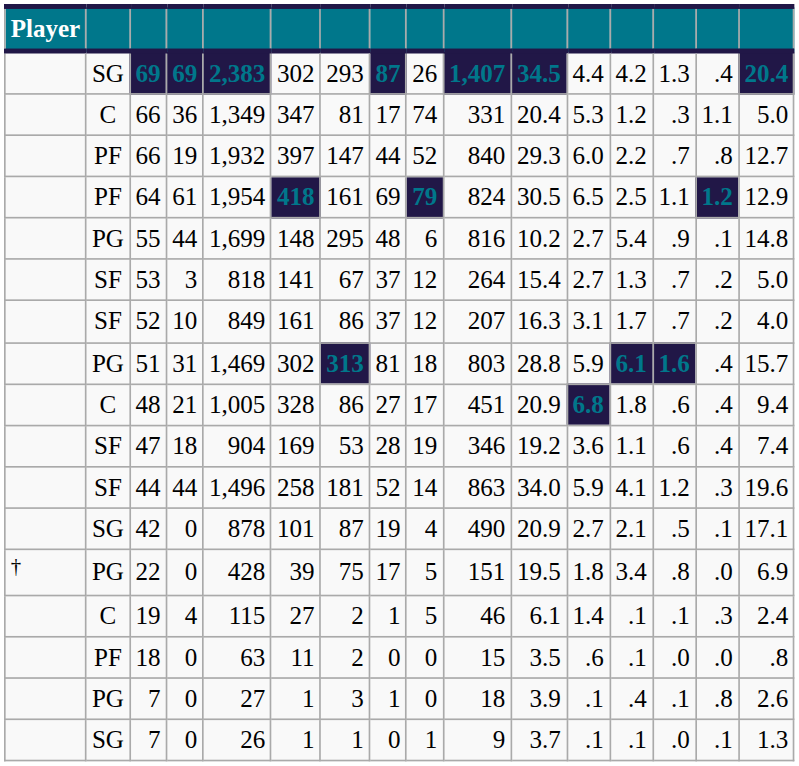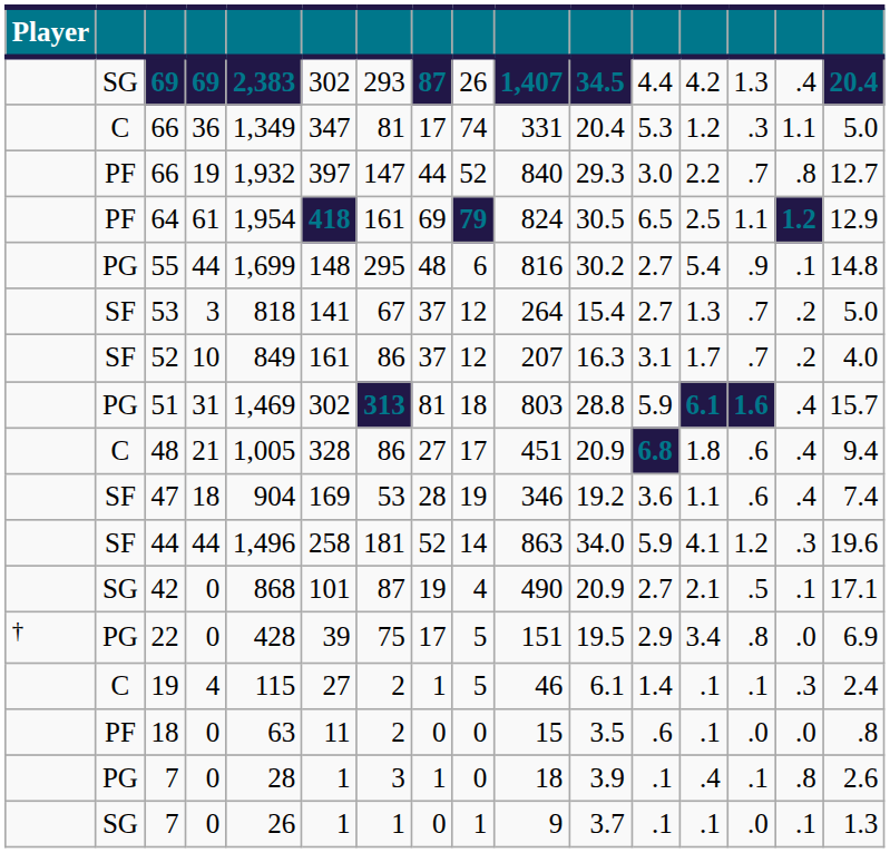 <table class="wikitable sortable" style="font-size: 95%; text-align:right;">
 <tr>
 <th style="background:#00778B; color:#FFFFFF; border-top:#211747 3px solid; border-bottom:#211747 3px solid;">Player</th>
 <th style="background:#00778B; color:#FFFFFF; border-top:#211747 3px solid; border-bottom:#211747 3px solid;"></th>
 <th style="background:#00778B; color:#FFFFFF; border-top:#211747 3px solid; border-bottom:#211747 3px solid;"></th>
 <th style="background:#00778B; color:#FFFFFF; border-top:#211747 3px solid; border-bottom:#211747 3px solid;"></th>
 <th style="background:#00778B; color:#FFFFFF; border-top:#211747 3px solid; border-bottom:#211747 3px solid;"></th>
 <th style="background:#00778B; color:#FFFFFF; border-top:#211747 3px solid; border-bottom:#211747 3px solid;"></th>
 <th style="background:#00778B; color:#FFFFFF; border-top:#211747 3px solid; border-bottom:#211747 3px solid;"></th>
 <th style="background:#00778B; color:#FFFFFF; border-top:#211747 3px solid; border-bottom:#211747 3px solid;"></th>
 <th style="background:#00778B; color:#FFFFFF; border-top:#211747 3px solid; border-bottom:#211747 3px solid;"></th>
 <th style="background:#00778B; color:#FFFFFF; border-top:#211747 3px solid; border-bottom:#211747 3px solid;"></th>
 <th style="background:#00778B; color:#FFFFFF; border-top:#211747 3px solid; border-bottom:#211747 3px solid;"></th>
 <th style="background:#00778B; color:#FFFFFF; border-top:#211747 3px solid; border-bottom:#211747 3px solid;"></th>
 <th style="background:#00778B; color:#FFFFFF; border-top:#211747 3px solid; border-bottom:#211747 3px solid;"></th>
 <th style="background:#00778B; color:#FFFFFF; border-top:#211747 3px solid; border-bottom:#211747 3px solid;"></th>
 <th style="background:#00778B; color:#FFFFFF; border-top:#211747 3px solid; border-bottom:#211747 3px solid;"></th>
 <th style="background:#00778B; color:#FFFFFF; border-top:#211747 3px solid; border-bottom:#211747 3px solid;"></th>
 </tr>
 <tr>
 <td style="text-align:left;"></td>
 <td style="text-align:center;">SG</td>
 <td style="background:#211747; color:#00778B;"><strong>69</strong></td>
 <td style="background:#211747; color:#00778B;"><strong>69</strong></td>
 <td style="background:#211747; color:#00778B;"><strong>2,383</strong></td>
 <td>302</td>
 <td>293</td>
 <td style="background:#211747; color:#00778B;"><strong>87</strong></td>
 <td>26</td>
 <td style="background:#211747; color:#00778B;"><strong>1,407</strong></td>
 <td style="background:#211747; color:#00778B;"><strong>34.5</strong></td>
 <td>4.4</td>
 <td>4.2</td>
 <td>1.3</td>
 <td>.4</td>
 <td style="background:#211747; color:#00778B;"><strong>20.4</strong></td>
 </tr>
 <tr>
 <td style="text-align:left;"></td>
 <td style="text-align:center;">C</td>
 <td>66</td>
 <td>36</td>
 <td>1,349</td>
 <td>347</td>
 <td>81</td>
 <td>17</td>
 <td>74</td>
 <td>331</td>
 <td>20.4</td>
 <td>5.3</td>
 <td>1.2</td>
 <td>.3</td>
 <td>1.1</td>
 <td>5.0</td>
 </tr>
 <tr>
 <td style="text-align:left;"></td>
 <td style="text-align:center;">PF</td>
 <td>66</td>
 <td>19</td>
 <td>1,932</td>
 <td>397</td>
 <td>147</td>
 <td>44</td>
 <td>52</td>
 <td>840</td>
 <td>29.3</td>
-<td>6.0</td>
+<td>3.0</td>
 <td>2.2</td>
 <td>.7</td>
 <td>.8</td>
 <td>12.7</td>
 </tr>
 <tr>
 <td style="text-align:left;"></td>
 <td style="text-align:center;">PF</td>
 <td>64</td>
 <td>61</td>
 <td>1,954</td>
 <td style="background:#211747; color:#00778B;"><strong>418</strong></td>
 <td>161</td>
 <td>69</td>
 <td style="background:#211747; color:#00778B;"><strong>79</strong></td>
 <td>824</td>
 <td>30.5</td>
 <td>6.5</td>
 <td>2.5</td>
 <td>1.1</td>
 <td style="background:#211747; color:#00778B;"><strong>1.2</strong></td>
 <td>12.9</td>
 </tr>
 <tr>
 <td style="text-align:left;"></td>
 <td style="text-align:center;">PG</td>
 <td>55</td>
 <td>44</td>
 <td>1,699</td>
 <td>148</td>
 <td>295</td>
 <td>48</td>
 <td>6</td>
 <td>816</td>
-<td>10.2</td>
+<td>30.2</td>
 <td>2.7</td>
 <td>5.4</td>
 <td>.9</td>
 <td>.1</td>
 <td>14.8</td>
 </tr>
 <tr>
 <td style="text-align:left;"></td>
 <td style="text-align:center;">SF</td>
 <td>53</td>
 <td>3</td>
 <td>818</td>
 <td>141</td>
 <td>67</td>
 <td>37</td>
 <td>12</td>
 <td>264</td>
 <td>15.4</td>
 <td>2.7</td>
 <td>1.3</td>
 <td>.7</td>
 <td>.2</td>
 <td>5.0</td>
 </tr>
 <tr>
 <td style="text-align:left;"></td>
 <td style="text-align:center;">SF</td>
 <td>52</td>
 <td>10</td>
 <td>849</td>
 <td>161</td>
 <td>86</td>
 <td>37</td>
 <td>12</td>
 <td>207</td>
 <td>16.3</td>
 <td>3.1</td>
 <td>1.7</td>
 <td>.7</td>
 <td>.2</td>
 <td>4.0</td>
 </tr>
 <tr>
 <td style="text-align:left;"></td>
 <td style="text-align:center;">PG</td>
 <td>51</td>
 <td>31</td>
 <td>1,469</td>
 <td>302</td>
 <td style="background:#211747; color:#00778B;"><strong>313</strong></td>
 <td>81</td>
 <td>18</td>
 <td>803</td>
 <td>28.8</td>
 <td>5.9</td>
 <td style="background:#211747; color:#00778B;"><strong>6.1</strong></td>
 <td style="background:#211747; color:#00778B;"><strong>1.6</strong></td>
 <td>.4</td>
 <td>15.7</td>
 </tr>
 <tr>
 <td style="text-align:left;"></td>
 <td style="text-align:center;">C</td>
 <td>48</td>
 <td>21</td>
 <td>1,005</td>
 <td>328</td>
 <td>86</td>
 <td>27</td>
 <td>17</td>
 <td>451</td>
 <td>20.9</td>
 <td style="background:#211747; color:#00778B;"><strong>6.8</strong></td>
 <td>1.8</td>
 <td>.6</td>
 <td>.4</td>
 <td>9.4</td>
 </tr>
 <tr>
 <td style="text-align:left;"></td>
 <td style="text-align:center;">SF</td>
 <td>47</td>
 <td>18</td>
 <td>904</td>
 <td>169</td>
 <td>53</td>
 <td>28</td>
 <td>19</td>
 <td>346</td>
 <td>19.2</td>
 <td>3.6</td>
 <td>1.1</td>
 <td>.6</td>
 <td>.4</td>
 <td>7.4</td>
 </tr>
 <tr>
 <td style="text-align:left;"></td>
 <td style="text-align:center;">SF</td>
 <td>44</td>
 <td>44</td>
 <td>1,496</td>
 <td>258</td>
 <td>181</td>
 <td>52</td>
 <td>14</td>
 <td>863</td>
 <td>34.0</td>
 <td>5.9</td>
 <td>4.1</td>
 <td>1.2</td>
 <td>.3</td>
 <td>19.6</td>
 </tr>
 <tr>
 <td style="text-align:left;"></td>
 <td style="text-align:center;">SG</td>
 <td>42</td>
 <td>0</td>
-<td>878</td>
+<td>868</td>
 <td>101</td>
 <td>87</td>
 <td>19</td>
 <td>4</td>
 <td>490</td>
 <td>20.9</td>
 <td>2.7</td>
 <td>2.1</td>
 <td>.5</td>
 <td>.1</td>
 <td>17.1</td>
 </tr>
 <tr>
 <td style="text-align:left;"><sup>†</sup></td>
 <td style="text-align:center;">PG</td>
 <td>22</td>
 <td>0</td>
 <td>428</td>
 <td>39</td>
 <td>75</td>
 <td>17</td>
 <td>5</td>
 <td>151</td>
 <td>19.5</td>
-<td>1.8</td>
+<td>2.9</td>
 <td>3.4</td>
 <td>.8</td>
 <td>.0</td>
 <td>6.9</td>
 </tr>
 <tr>
 <td style="text-align:left;"></td>
 <td style="text-align:center;">C</td>
 <td>19</td>
 <td>4</td>
 <td>115</td>
 <td>27</td>
 <td>2</td>
 <td>1</td>
 <td>5</td>
 <td>46</td>
 <td>6.1</td>
 <td>1.4</td>
 <td>.1</td>
 <td>.1</td>
 <td>.3</td>
 <td>2.4</td>
 </tr>
 <tr>
 <td style="text-align:left;"></td>
 <td style="text-align:center;">PF</td>
 <td>18</td>
 <td>0</td>
 <td>63</td>
 <td>11</td>
 <td>2</td>
 <td>0</td>
 <td>0</td>
 <td>15</td>
 <td>3.5</td>
 <td>.6</td>
 <td>.1</td>
 <td>.0</td>
 <td>.0</td>
 <td>.8</td>
 </tr>
 <tr>
 <td style="text-align:left;"></td>
 <td style="text-align:center;">PG</td>
 <td>7</td>
 <td>0</td>
-<td>27</td>
+<td>28</td>
 <td>1</td>
 <td>3</td>
 <td>1</td>
 <td>0</td>
 <td>18</td>
 <td>3.9</td>
 <td>.1</td>
 <td>.4</td>
 <td>.1</td>
 <td>.8</td>
 <td>2.6</td>
 </tr>
 <tr>
 <td style="text-align:left;"></td>
 <td style="text-align:center;">SG</td>
 <td>7</td>
 <td>0</td>
 <td>26</td>
 <td>1</td>
 <td>1</td>
 <td>0</td>
 <td>1</td>
 <td>9</td>
 <td>3.7</td>
 <td>.1</td>
 <td>.1</td>
 <td>.0</td>
 <td>.1</td>
 <td>1.3</td>
 </tr>
 </table>
